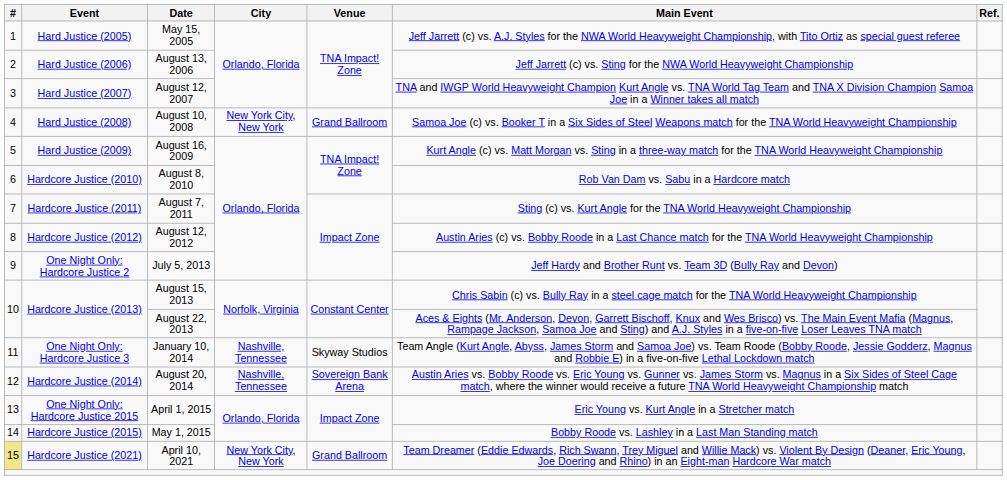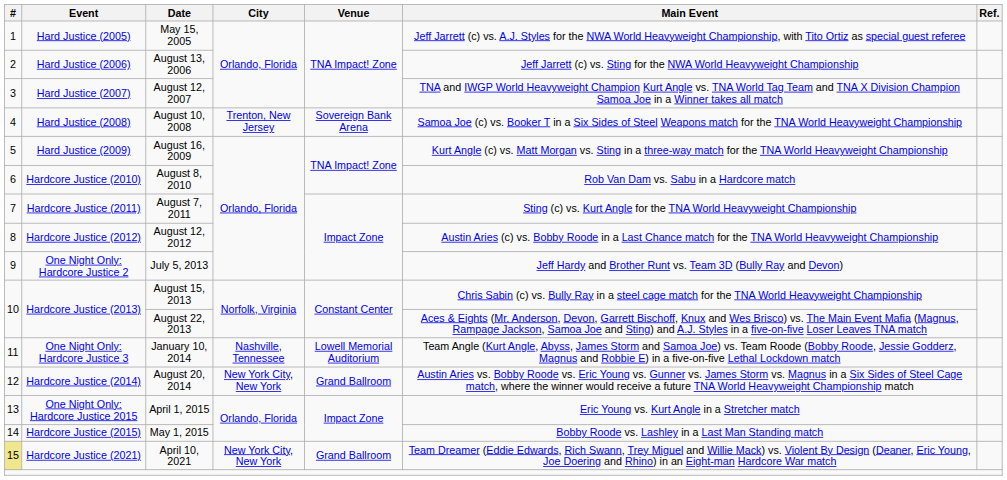 <table class="mw-datatable wikitable sortable succession-box" style="font-size:85%; text-align:center;" width="100%">
 <tr>
 <th>#</th>
 <th>Event</th>
 <th>Date</th>
 <th>City</th>
 <th>Venue</th>
 <th>Main Event</th>
 <th>Ref.</th>
 </tr>
 <tr>
 <td>1</td>
 <td><a href='#'>Hard Justice (2005)</a></td>
 <td>May 15, 2005</td>
 <td rowspan="3"><a href='#'>Orlando, Florida</a></td>
 <td rowspan="3"><a href='#'>TNA Impact! Zone</a></td>
 <td><a href='#'>Jeff Jarrett</a> (c) vs. <a href='#'>A.J. Styles</a> for the <a href='#'>NWA World Heavyweight Championship</a>, with <a href='#'>Tito Ortiz</a> as <a href='#'>special guest referee</a></td>
 <td></td>
 </tr>
 <tr>
 <td>2</td>
 <td><a href='#'>Hard Justice (2006)</a></td>
 <td>August 13, 2006</td>
 <td><a href='#'>Jeff Jarrett</a> (c) vs. <a href='#'>Sting</a> for the <a href='#'>NWA World Heavyweight Championship</a></td>
 <td></td>
 </tr>
 <tr>
 <td>3</td>
 <td><a href='#'>Hard Justice (2007)</a></td>
 <td>August 12, 2007</td>
 <td><a href='#'>TNA</a> and <a href='#'>IWGP World Heavyweight Champion</a> <a href='#'>Kurt Angle</a> vs. <a href='#'>TNA World Tag Team</a> and <a href='#'>TNA X Division Champion</a> <a href='#'>Samoa Joe</a> in a <a href='#'>Winner takes all match</a></td>
 <td></td>
 </tr>
 <tr>
 <td>4</td>
 <td><a href='#'>Hard Justice (2008)</a></td>
 <td>August 10, 2008</td>
-<td><a href='#'>New York City</a>, <a href='#'>New York</a></td>
-<td><a href='#'>Grand Ballroom</a></td>
+<td><a href='#'>Trenton, New Jersey</a></td>
+<td><a href='#'>Sovereign Bank Arena</a></td>
 <td><a href='#'>Samoa Joe</a> (c) vs. <a href='#'>Booker T</a> in a <a href='#'>Six Sides of Steel</a> <a href='#'>Weapons match</a> for the <a href='#'>TNA World Heavyweight Championship</a></td>
 <td></td>
 </tr>
 <tr>
 <td>5</td>
 <td><a href='#'>Hard Justice (2009)</a></td>
 <td>August 16, 2009</td>
 <td rowspan="5"><a href='#'>Orlando, Florida</a></td>
 <td rowspan="2"><a href='#'>TNA Impact! Zone</a></td>
 <td><a href='#'>Kurt Angle</a> (c) vs. <a href='#'>Matt Morgan</a> vs. <a href='#'>Sting</a> in a <a href='#'>three-way match</a> for the <a href='#'>TNA World Heavyweight Championship</a></td>
 <td></td>
 </tr>
 <tr>
 <td>6</td>
 <td><a href='#'>Hardcore Justice (2010)</a></td>
 <td>August 8, 2010</td>
 <td><a href='#'>Rob Van Dam</a> vs. <a href='#'>Sabu</a> in a <a href='#'>Hardcore match</a></td>
 <td></td>
 </tr>
 <tr>
 <td>7</td>
 <td><a href='#'>Hardcore Justice (2011)</a></td>
 <td>August 7, 2011</td>
 <td rowspan="3"><a href='#'>Impact Zone</a></td>
 <td><a href='#'>Sting</a> (c) vs. <a href='#'>Kurt Angle</a> for the <a href='#'>TNA World Heavyweight Championship</a></td>
 <td></td>
 </tr>
 <tr>
 <td>8</td>
 <td><a href='#'>Hardcore Justice (2012)</a></td>
 <td>August 12, 2012</td>
 <td><a href='#'>Austin Aries</a> (c) vs. <a href='#'>Bobby Roode</a> in a <a href='#'>Last Chance match</a> for the <a href='#'>TNA World Heavyweight Championship</a></td>
 </tr>
 <tr>
 <td>9</td>
 <td><a href='#'>One Night Only: Hardcore Justice 2</a></td>
 <td>July 5, 2013</td>
 <td><a href='#'>Jeff Hardy</a> and <a href='#'>Brother Runt</a> vs. <a href='#'>Team 3D</a> (<a href='#'>Bully Ray</a> and <a href='#'>Devon</a>)</td>
 <td></td>
 </tr>
 <tr>
 <td rowspan="2">10</td>
 <td rowspan="2"><a href='#'>Hardcore Justice (2013)</a></td>
 <td>August 15, 2013</td>
 <td rowspan="2"><a href='#'>Norfolk, Virginia</a></td>
 <td rowspan="2"><a href='#'>Constant Center</a></td>
 <td><a href='#'>Chris Sabin</a> (c) vs. <a href='#'>Bully Ray</a> in a <a href='#'>steel cage match</a> for the <a href='#'>TNA World Heavyweight Championship</a></td>
 <td rowspan="2"></td>
 </tr>
 <tr>
 <td>August 22, 2013</td>
 <td><a href='#'>Aces & Eights</a> (<a href='#'>Mr. Anderson</a>, <a href='#'>Devon</a>, <a href='#'>Garrett Bischoff</a>, <a href='#'>Knux</a> and <a href='#'>Wes Brisco</a>) vs. <a href='#'>The Main Event Mafia</a> (<a href='#'>Magnus</a>, <a href='#'>Rampage Jackson</a>, <a href='#'>Samoa Joe</a> and <a href='#'>Sting</a>) and <a href='#'>A.J. Styles</a> in a <a href='#'>five-on-five</a> <a href='#'>Loser Leaves TNA match</a></td>
 </tr>
 <tr>
 <td>11</td>
 <td><a href='#'>One Night Only: Hardcore Justice 3</a></td>
 <td>January 10, 2014</td>
 <td><a href='#'>Nashville, Tennessee</a></td>
-<td>Skyway Studios</td>
+<td><a href='#'>Lowell Memorial Auditorium</a></td>
 <td>Team Angle (<a href='#'>Kurt Angle</a>, <a href='#'>Abyss</a>, <a href='#'>James Storm</a> and <a href='#'>Samoa Joe</a>) vs. Team Roode (<a href='#'>Bobby Roode</a>, <a href='#'>Jessie Godderz</a>, <a href='#'>Magnus</a> and <a href='#'>Robbie E</a>) in a five-on-five <a href='#'>Lethal Lockdown match</a></td>
 <td></td>
 </tr>
 <tr>
 <td>12</td>
 <td><a href='#'>Hardcore Justice (2014)</a></td>
 <td>August 20, 2014</td>
-<td><a href='#'>Nashville, Tennessee</a></td>
-<td><a href='#'>Sovereign Bank Arena</a></td>
+<td><a href='#'>New York City</a>, <a href='#'>New York</a></td>
+<td><a href='#'>Grand Ballroom</a></td>
 <td><a href='#'>Austin Aries</a> vs. <a href='#'>Bobby Roode</a> vs. <a href='#'>Eric Young</a> vs. <a href='#'>Gunner</a> vs. <a href='#'>James Storm</a> vs. <a href='#'>Magnus</a> in a <a href='#'>Six Sides of Steel Cage match</a>, where the winner would receive a future <a href='#'>TNA World Heavyweight Championship</a> match</td>
 <td></td>
 </tr>
 <tr>
 <td>13</td>
 <td><a href='#'>One Night Only: Hardcore Justice 2015</a></td>
 <td>April 1, 2015</td>
 <td rowspan="2"><a href='#'>Orlando, Florida</a></td>
 <td rowspan="2"><a href='#'>Impact Zone</a></td>
 <td><a href='#'>Eric Young</a> vs. <a href='#'>Kurt Angle</a> in a <a href='#'>Stretcher match</a></td>
 <td></td>
 </tr>
 <tr>
 <td>14</td>
 <td><a href='#'>Hardcore Justice (2015)</a></td>
 <td>May 1, 2015</td>
 <td><a href='#'>Bobby Roode</a> vs. <a href='#'>Lashley</a> in a <a href='#'>Last Man Standing match</a></td>
 <td></td>
 </tr>
 <tr>
 <td style="background: khaki;">15</td>
 <td><a href='#'>Hardcore Justice (2021)</a></td>
 <td>April 10, 2021</td>
 <td><a href='#'>New York City</a>, <a href='#'>New York</a></td>
 <td><a href='#'>Grand Ballroom</a></td>
 <td><a href='#'>Team Dreamer</a> (<a href='#'>Eddie Edwards</a>, <a href='#'>Rich Swann</a>, <a href='#'>Trey Miguel</a> and <a href='#'>Willie Mack</a>) vs. <a href='#'>Violent By Design</a> (<a href='#'>Deaner</a>, <a href='#'>Eric Young</a>, <a href='#'>Joe Doering</a> and <a href='#'>Rhino</a>) in an <a href='#'>Eight-man</a> <a href='#'>Hardcore War match</a></td>
 <td></td>
 </tr>
 <tr>
 <td colspan="11"></td>
 </tr>
 </table>
